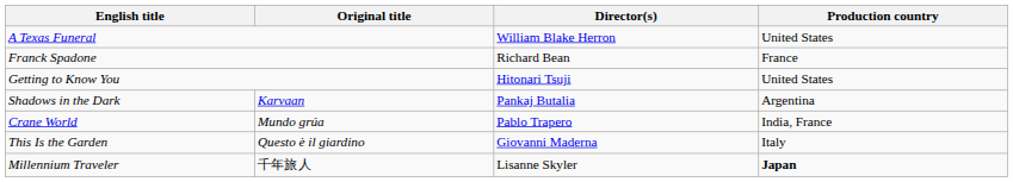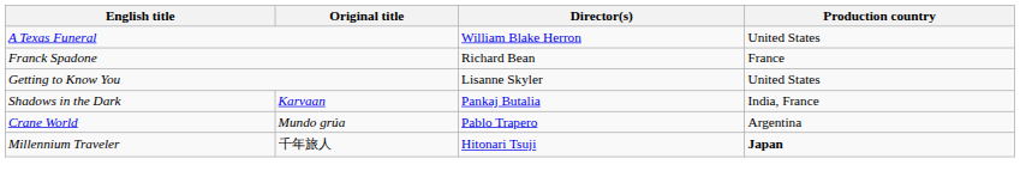 <table class="wikitable" width="95%">
 <tr>
 <th>English title</th>
 <th>Original title</th>
 <th>Director(s)</th>
 <th>Production country</th>
 </tr>
 <tr>
 <td colspan="2"><em><a href='#'>A Texas Funeral</a></em></td>
 <td><a href='#'>William Blake Herron</a></td>
 <td>United States</td>
 </tr>
 <tr>
 <td colspan="2"><em>Franck Spadone</em></td>
 <td>Richard Bean</td>
 <td>France</td>
 </tr>
 <tr>
 <td colspan="2"><em>Getting to Know You</em></td>
-<td><a href='#'>Hitonari Tsuji</a></td>
+<td>Lisanne Skyler</td>
 <td>United States</td>
 </tr>
 <tr>
 <td><em>Shadows in the Dark</em></td>
 <td><em><a href='#'>Karvaan</a></em></td>
 <td><a href='#'>Pankaj Butalia</a></td>
-<td>Argentina</td>
+<td>India, France</td>
 </tr>
 <tr>
 <td><em><a href='#'>Crane World</a></em></td>
 <td><em>Mundo grúa</em></td>
 <td><a href='#'>Pablo Trapero</a></td>
-<td>India, France</td>
-</tr>
-<tr>
-<td><em>This Is the Garden</em></td>
-<td><em>Questo è il giardino</em></td>
-<td><a href='#'>Giovanni Maderna</a></td>
-<td>Italy</td>
+<td>Argentina</td>
 </tr>
 <tr>
 <td><em>Millennium Traveler</em></td>
 <td>千年旅人</td>
-<td>Lisanne Skyler</td>
+<td><a href='#'>Hitonari Tsuji</a></td>
 <td><strong>Japan</strong></td>
 </tr>
 </table>
